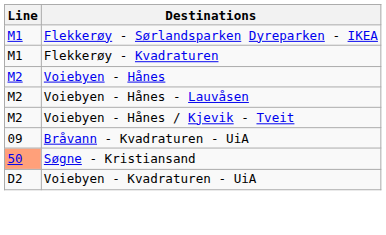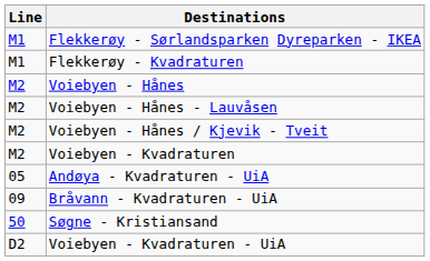 <table class="wikitable">
 <tr>
 <th>Line</th>
 <th>Destinations</th>
 </tr>
 <tr>
 <td><a href='#'>M1</a></td>
 <td><a href='#'>Flekkerøy</a> - <a href='#'>Sørlandsparken</a> <a href='#'>Dyreparken</a> - <a href='#'>IKEA</a></td>
 </tr>
 <tr>
 <td>M1</td>
 <td>Flekkerøy - <a href='#'>Kvadraturen</a></td>
 </tr>
 <tr>
 <td><a href='#'>M2</a></td>
 <td><a href='#'>Voiebyen</a> - <a href='#'>Hånes</a></td>
 </tr>
 <tr>
 <td>M2</td>
 <td>Voiebyen - Hånes - <a href='#'>Lauvåsen</a></td>
 </tr>
 <tr>
 <td>M2</td>
 <td>Voiebyen - Hånes / <a href='#'>Kjevik</a> - <a href='#'>Tveit</a></td>
 </tr>
 <tr>
+<td>M2</td>
+<td>Voiebyen - Kvadraturen</td>
+</tr>
+<tr>
+<td>05</td>
+<td><a href='#'>Andøya</a> - Kvadraturen - <a href='#'>UiA</a></td>
+</tr>
+<tr>
 <td>09</td>
 <td><a href='#'>Bråvann</a> - Kvadraturen - UiA</td>
 </tr>
 <tr>
-<td style="background: lightsalmon;"><a href='#'>50</a></td>
+<td><a href='#'>50</a></td>
 <td><a href='#'>Søgne</a> - Kristiansand</td>
 </tr>
 <tr>
 <td>D2</td>
 <td>Voiebyen - Kvadraturen - UiA</td>
 </tr>
 </table>
